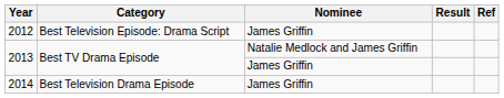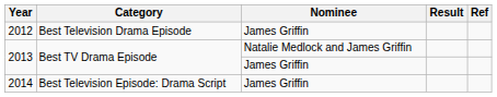 <table class="wikitable" width="80%">
 <tr>
 <th>Year</th>
 <th>Category</th>
 <th>Nominee</th>
 <th>Result</th>
 <th>Ref</th>
 </tr>
 <tr>
 <td align="center">2012</td>
-<td>Best Television Episode: Drama Script</td>
+<td>Best Television Drama Episode</td>
 <td>James Griffin </td>
 <td></td>
 <td align="center"></td>
 </tr>
 <tr>
 <td align="center" rowspan="2">2013</td>
 <td rowspan="2">Best TV Drama Episode</td>
 <td>Natalie Medlock and James Griffin </td>
 <td></td>
 <td align="center"></td>
 </tr>
 <tr>
 <td>James Griffin </td>
 <td></td>
 <td align="center"></td>
 </tr>
 <tr>
 <td align="center">2014</td>
-<td>Best Television Drama Episode</td>
+<td>Best Television Episode: Drama Script</td>
 <td>James Griffin </td>
 <td></td>
 <td align="center"></td>
 </tr>
 </table>
